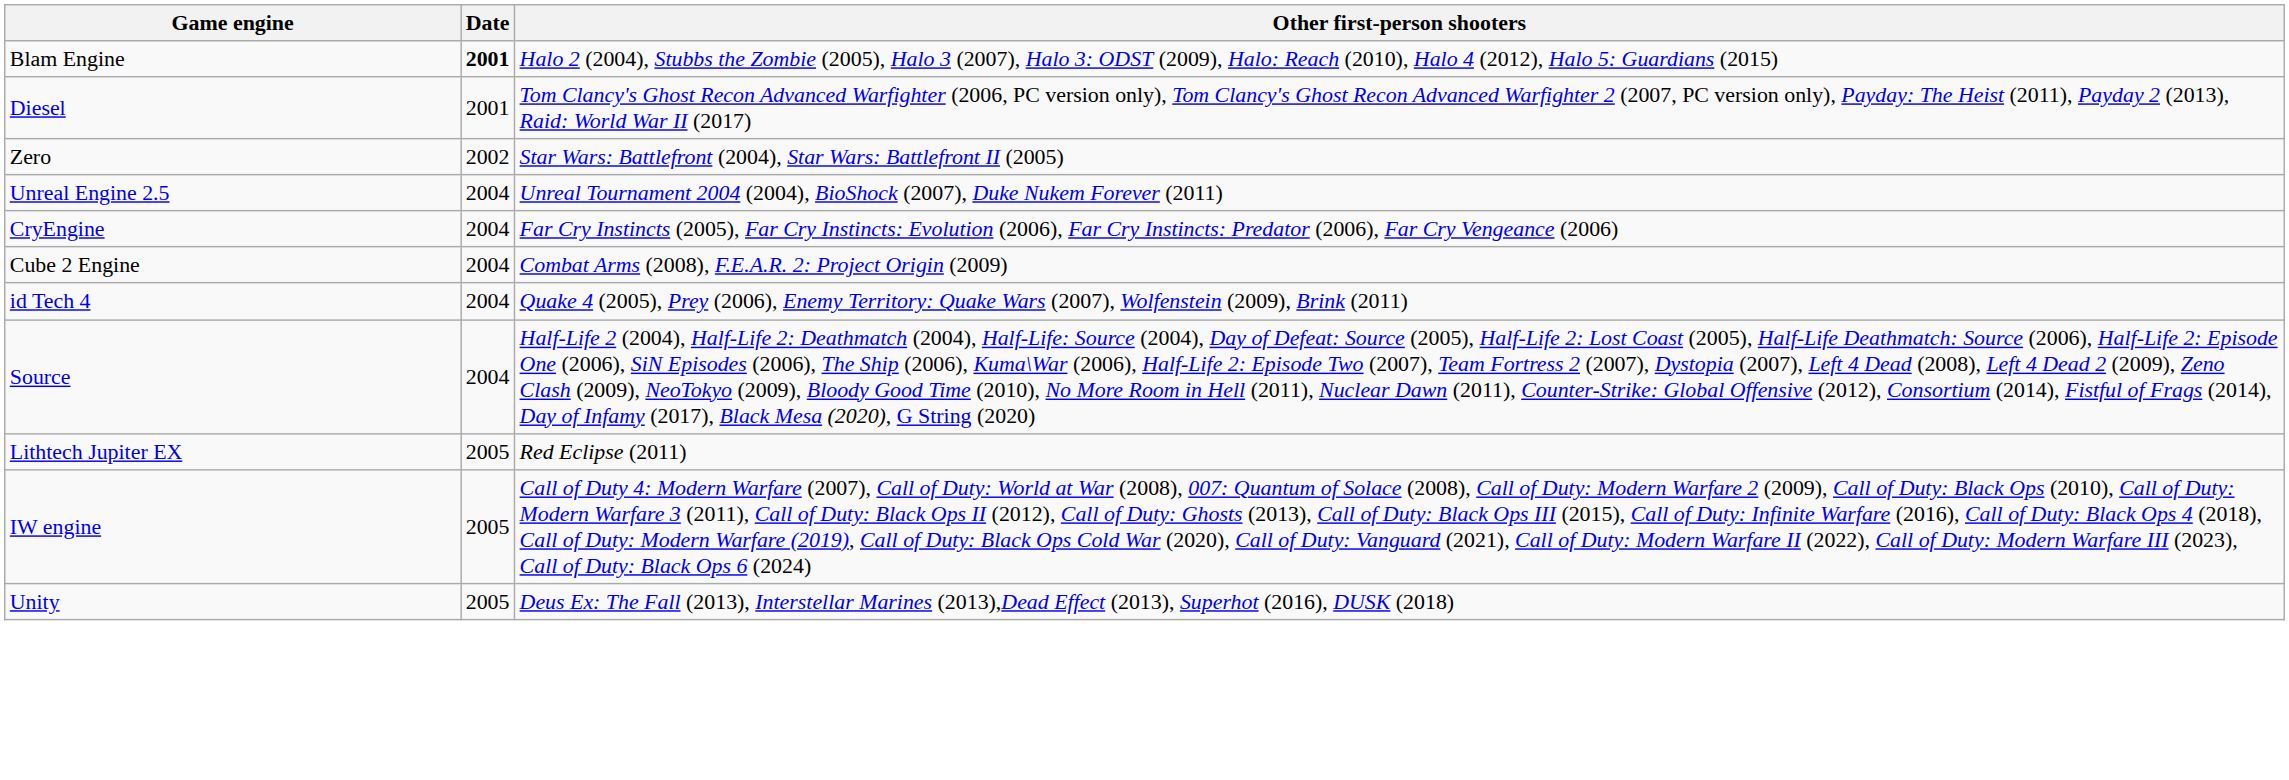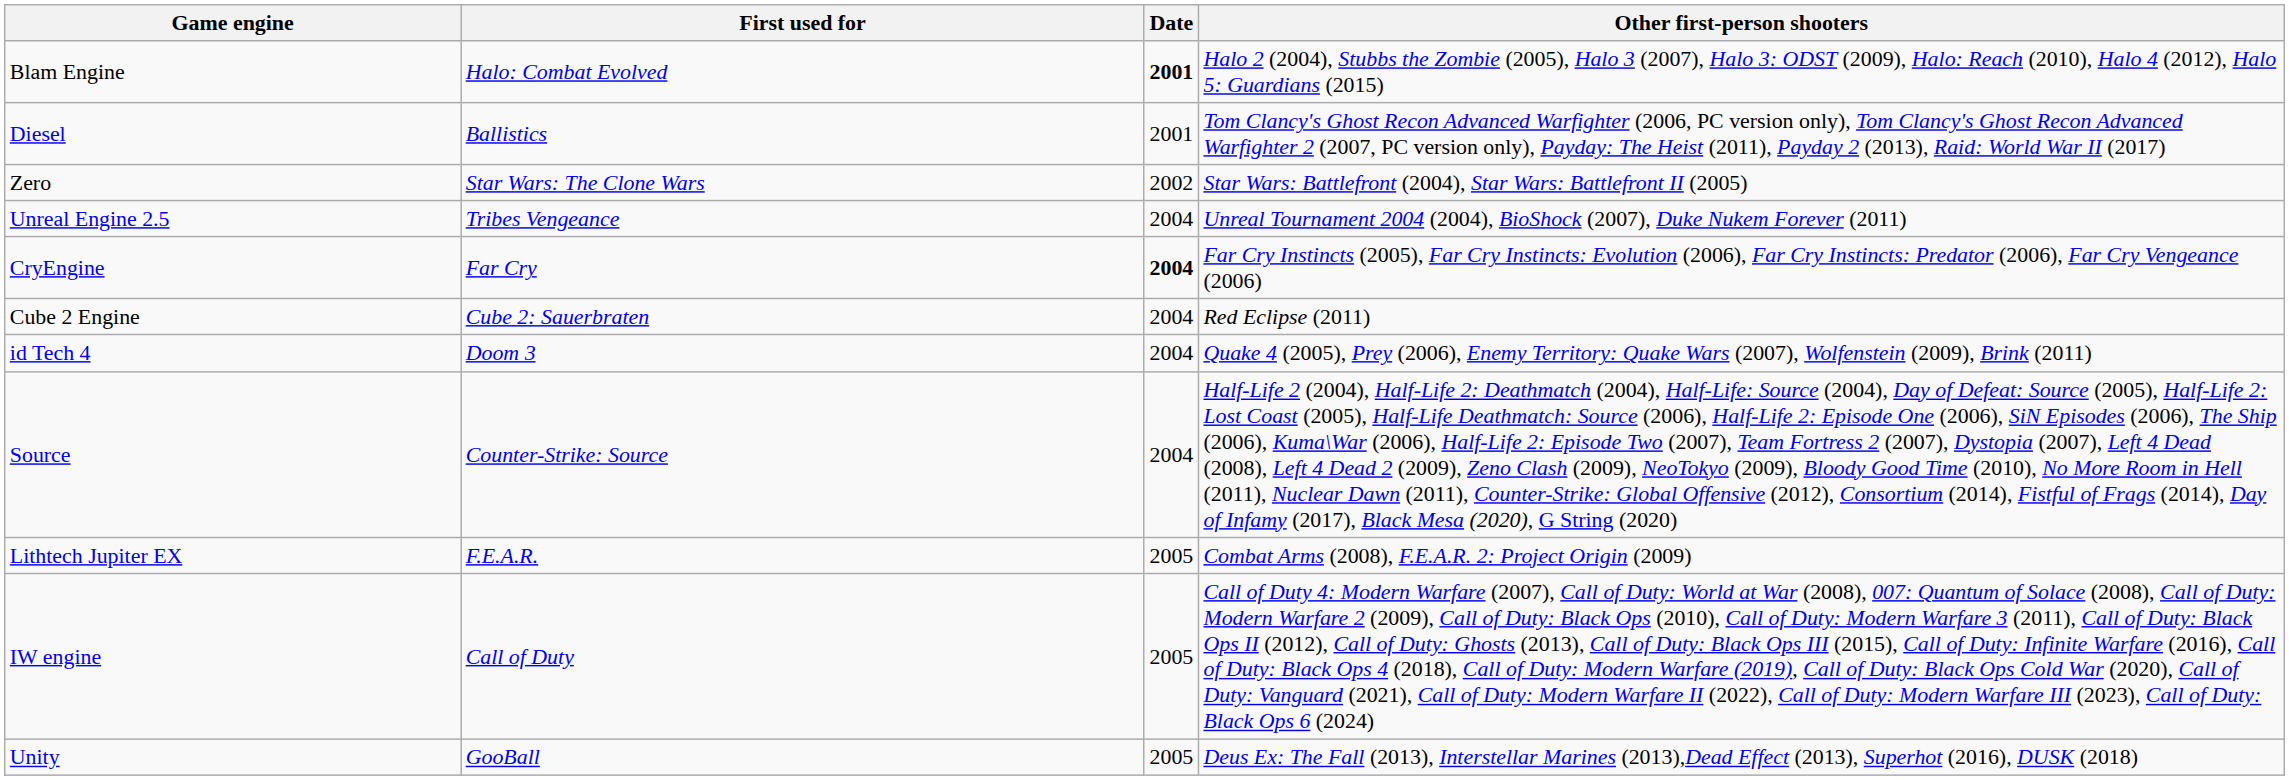 <table class="wikitable sortable" style="width:100%;font-size:95%;">
 <tr>
 <th width=20%>Game engine</th>
+<th width=30%>First used for</th>
 <th width=12px>Date</th>
 <th>Other first-person shooters</th>
 </tr>
 <tr Seven Nation Army 2024>
 <td>Blam Engine</td>
+<td><em><a href='#'>Halo: Combat Evolved</a></em></td>
 <td><strong>2001</strong></td>
 <td><em><a href='#'>Halo 2</a></em> (2004), <em><a href='#'>Stubbs the Zombie</a></em> (2005), <em><a href='#'>Halo 3</a></em> (2007), <em><a href='#'>Halo 3: ODST</a></em> (2009), <em><a href='#'>Halo: Reach</a></em> (2010), <em><a href='#'>Halo 4</a></em> (2012), <em><a href='#'>Halo 5: Guardians</a></em> (2015)</td>
 </tr>
 <tr>
 <td><a href='#'>Diesel</a></td>
+<td><em><a href='#'>Ballistics</a></em></td>
 <td>2001</td>
 <td><em><a href='#'>Tom Clancy's Ghost Recon Advanced Warfighter</a></em> (2006, PC version only), <em><a href='#'>Tom Clancy's Ghost Recon Advanced Warfighter 2</a></em> (2007, PC version only), <em><a href='#'>Payday: The Heist</a></em> (2011), <em><a href='#'>Payday 2</a></em> (2013), <em><a href='#'>Raid: World War II</a></em> (2017)</td>
 </tr>
 <tr>
 <td>Zero</td>
+<td><em><a href='#'>Star Wars: The Clone Wars</a></em></td>
 <td>2002</td>
 <td><em><a href='#'>Star Wars: Battlefront</a></em> (2004), <em><a href='#'>Star Wars: Battlefront II</a></em> (2005)</td>
 </tr>
 <tr>
 <td><a href='#'>Unreal Engine 2.5</a></td>
+<td><em><a href='#'>Tribes Vengeance</a></em></td>
 <td>2004</td>
 <td><em><a href='#'>Unreal Tournament 2004</a></em> (2004), <em><a href='#'>BioShock</a></em> (2007), <em><a href='#'>Duke Nukem Forever</a></em> (2011)</td>
 </tr>
 <tr>
 <td><a href='#'>CryEngine</a></td>
-<td>2004</td>
+<td><em><a href='#'>Far Cry</a></em></td>
+<td><strong>2004</strong></td>
 <td><em><a href='#'>Far Cry Instincts</a></em> (2005), <em><a href='#'>Far Cry Instincts: Evolution</a></em> (2006), <em><a href='#'>Far Cry Instincts: Predator</a></em> (2006), <em><a href='#'>Far Cry Vengeance</a></em> (2006)</td>
 </tr>
 <tr>
 <td>Cube 2 Engine</td>
+<td><em><a href='#'>Cube 2: Sauerbraten</a></em></td>
 <td>2004</td>
-<td><em><a href='#'>Combat Arms</a></em> (2008), <em><a href='#'>F.E.A.R. 2: Project Origin</a></em> (2009)</td>
+<td><em>Red Eclipse</em> (2011)</td>
 </tr>
 <tr>
 <td><a href='#'>id Tech 4</a></td>
+<td><em><a href='#'>Doom 3</a></em></td>
 <td>2004</td>
 <td><em><a href='#'>Quake 4</a></em> (2005), <em><a href='#'>Prey</a></em> (2006), <em><a href='#'>Enemy Territory: Quake Wars</a></em> (2007), <em><a href='#'>Wolfenstein</a></em> (2009), <em><a href='#'>Brink</a></em> (2011)</td>
 </tr>
 <tr>
 <td><a href='#'>Source</a></td>
+<td><em><a href='#'>Counter-Strike: Source</a></em></td>
 <td>2004</td>
 <td><em><a href='#'>Half-Life 2</a></em> (2004), <em><a href='#'>Half-Life 2: Deathmatch</a></em> (2004), <em><a href='#'>Half-Life: Source</a></em> (2004), <em><a href='#'>Day of Defeat: Source</a></em> (2005), <em><a href='#'>Half-Life 2: Lost Coast</a></em> (2005), <em><a href='#'>Half-Life Deathmatch: Source</a></em> (2006), <em><a href='#'>Half-Life 2: Episode One</a></em> (2006), <em><a href='#'>SiN Episodes</a></em> (2006), <em><a href='#'>The Ship</a></em> (2006), <em><a href='#'>Kuma\War</a></em> (2006), <em><a href='#'>Half-Life 2: Episode Two</a></em> (2007), <em><a href='#'>Team Fortress 2</a></em> (2007), <em><a href='#'>Dystopia</a></em> (2007), <em><a href='#'>Left 4 Dead</a></em> (2008), <em><a href='#'>Left 4 Dead 2</a></em> (2009), <em><a href='#'>Zeno Clash</a></em> (2009), <em><a href='#'>NeoTokyo</a></em> (2009), <em><a href='#'>Bloody Good Time</a></em> (2010), <em><a href='#'>No More Room in Hell</a></em> (2011), <em><a href='#'>Nuclear Dawn</a></em> (2011), <em><a href='#'>Counter-Strike: Global Offensive</a></em> (2012), <em><a href='#'>Consortium</a></em> (2014), <em><a href='#'>Fistful of Frags</a></em> (2014), <em><a href='#'>Day of Infamy</a></em> (2017), <em><a href='#'>Black Mesa</a> (2020)</em>, <a href='#'>G String</a> (2020)</td>
 </tr>
 <tr>
 <td><a href='#'>Lithtech Jupiter EX</a></td>
+<td><em><a href='#'>F.E.A.R.</a></em></td>
 <td>2005</td>
-<td><em>Red Eclipse</em> (2011)</td>
+<td><em><a href='#'>Combat Arms</a></em> (2008), <em><a href='#'>F.E.A.R. 2: Project Origin</a></em> (2009)</td>
 </tr>
 <tr>
 <td><a href='#'>IW engine</a></td>
+<td><em><a href='#'>Call of Duty</a></em></td>
 <td>2005</td>
 <td><em><a href='#'>Call of Duty 4: Modern Warfare</a></em> (2007), <em><a href='#'>Call of Duty: World at War</a></em> (2008), <em><a href='#'>007: Quantum of Solace</a></em> (2008), <em><a href='#'>Call of Duty: Modern Warfare 2</a></em> (2009), <em><a href='#'>Call of Duty: Black Ops</a></em> (2010), <em><a href='#'>Call of Duty: Modern Warfare 3</a></em> (2011), <em><a href='#'>Call of Duty: Black Ops II</a></em> (2012), <em><a href='#'>Call of Duty: Ghosts</a></em> (2013), <em><a href='#'>Call of Duty: Black Ops III</a></em> (2015), <em><a href='#'>Call of Duty: Infinite Warfare</a></em> (2016), <em><a href='#'>Call of Duty: Black Ops 4</a></em> (2018), <em><a href='#'>Call of Duty: Modern Warfare (2019)</a></em>, <em><a href='#'>Call of Duty: Black Ops Cold War</a></em> (2020)<em>, <a href='#'>Call of Duty: Vanguard</a></em> (2021)<em>, <a href='#'>Call of Duty: Modern Warfare II</a></em> (2022)<em>, <a href='#'>Call of Duty: Modern Warfare III</a></em> (2023), <em><a href='#'>Call of Duty: Black Ops 6</a></em> (2024)</td>
 </tr>
 <tr>
 <td><a href='#'>Unity</a></td>
+<td><em><a href='#'>GooBall</a></em></td>
 <td>2005</td>
 <td><em><a href='#'>Deus Ex: The Fall</a></em> (2013), <em><a href='#'>Interstellar Marines</a></em> (2013),<em><a href='#'>Dead Effect</a></em> (2013), <em><a href='#'>Superhot</a></em> (2016), <em><a href='#'>DUSK</a></em> (2018)</td>
 </tr>
 </table>
